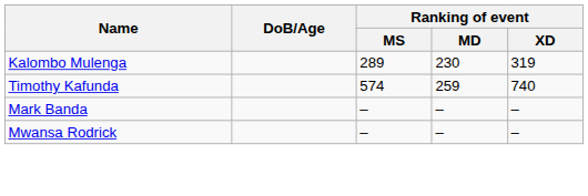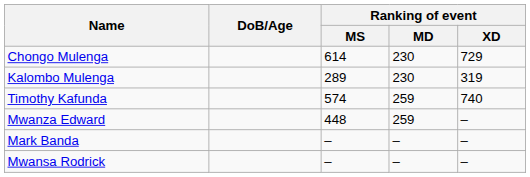 <table class="wikitable" style="width:600px; font-size:95%;">
 <tr>
 <th rowspan="2" align="left">Name</th>
 <th rowspan="2" align="left">DoB/Age</th>
 <th colspan="3" align="center">Ranking of event</th>
 </tr>
 <tr>
 <th align="center">MS</th>
 <th>MD</th>
 <th align="center">XD</th>
+</tr>
+<tr>
+<td><a href='#'>Chongo Mulenga</a></td>
+<td></td>
+<td>614</td>
+<td>230</td>
+<td>729</td>
 </tr>
 <tr>
 <td><a href='#'>Kalombo Mulenga</a></td>
 <td></td>
 <td>289</td>
 <td>230</td>
 <td>319</td>
 </tr>
 <tr>
 <td><a href='#'>Timothy Kafunda</a></td>
 <td></td>
 <td>574</td>
 <td>259</td>
 <td>740</td>
 </tr>
 <tr>
+<td><a href='#'>Mwanza Edward</a></td>
+<td></td>
+<td>448</td>
+<td>259</td>
+<td>–</td>
+</tr>
+<tr>
 <td><a href='#'>Mark Banda</a></td>
 <td></td>
 <td>–</td>
 <td>–</td>
 <td>–</td>
 </tr>
 <tr>
 <td><a href='#'>Mwansa Rodrick</a></td>
 <td></td>
 <td>–</td>
 <td>–</td>
 <td>–</td>
 </tr>
 </table>
